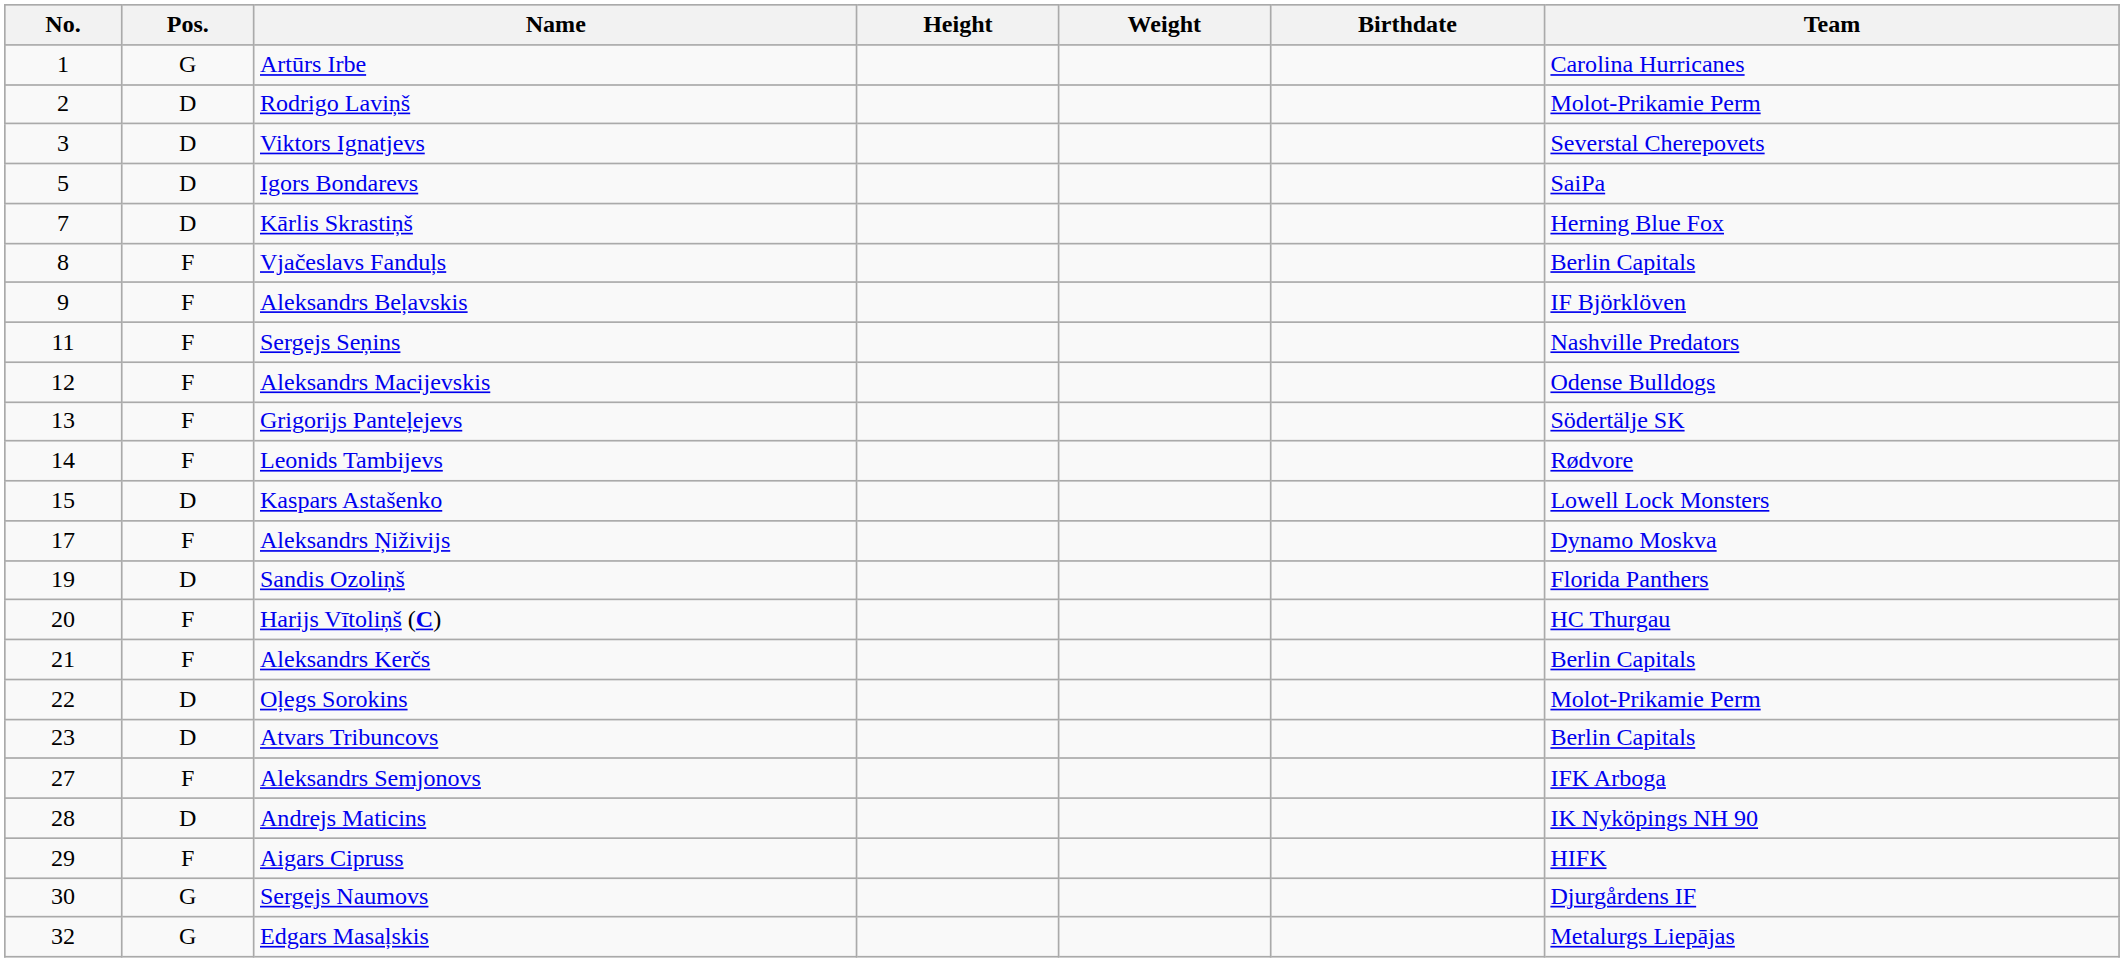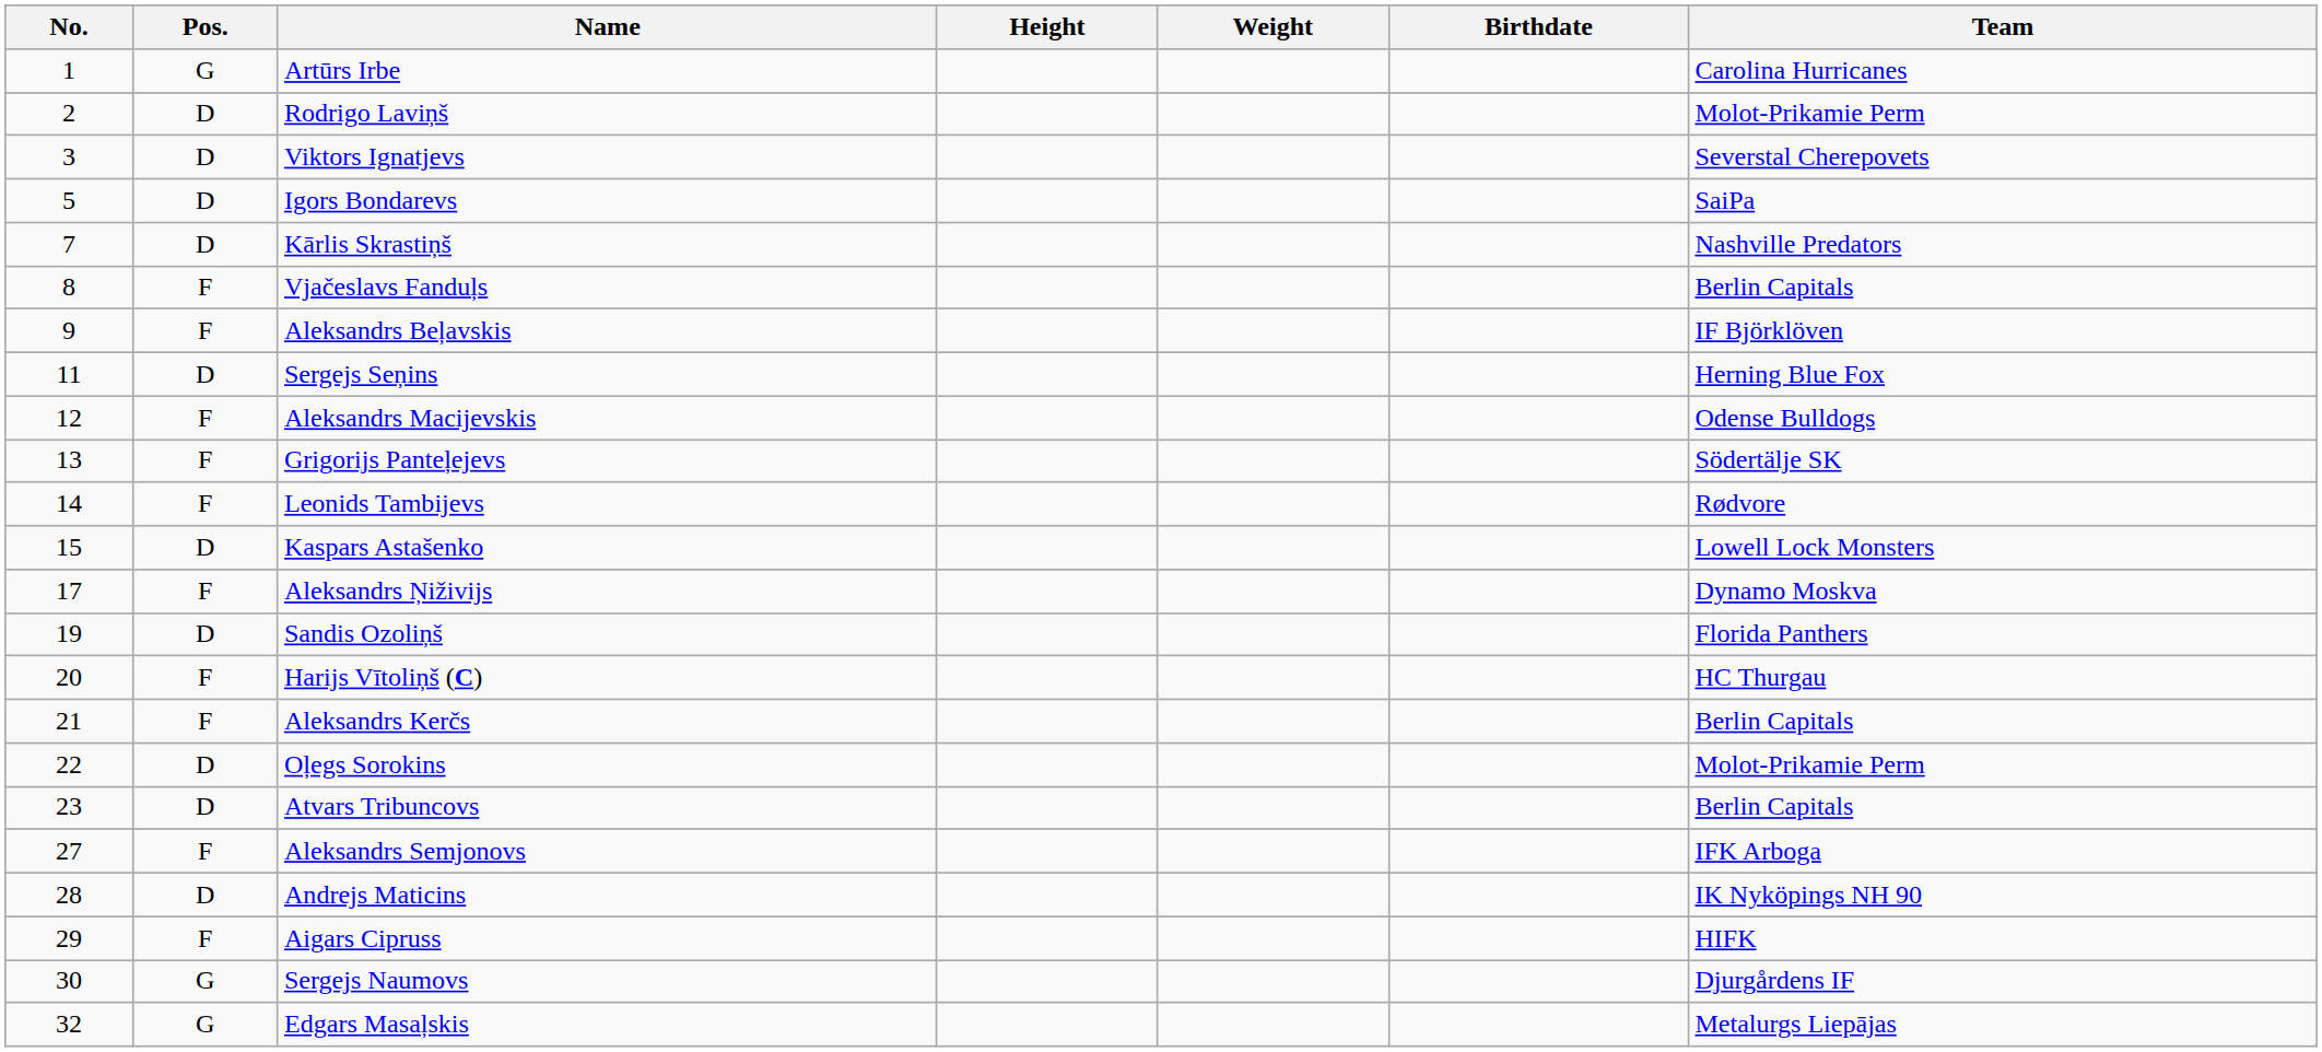 <table class="wikitable sortable" width="80%" style="font-size: 90%; text-align: center;">
 <tr>
 <th>No.</th>
 <th>Pos.</th>
 <th>Name</th>
 <th>Height</th>
 <th>Weight</th>
 <th>Birthdate</th>
 <th>Team</th>
 </tr>
 <tr>
 <td>1</td>
 <td>G</td>
 <td style="text-align:left;"><a href='#'>Artūrs Irbe</a></td>
 <td></td>
 <td></td>
 <td style="text-align:right;"></td>
 <td style="text-align:left;"> <a href='#'>Carolina Hurricanes</a></td>
 </tr>
 <tr>
 <td>2</td>
 <td>D</td>
 <td style="text-align:left;"><a href='#'>Rodrigo Laviņš</a></td>
 <td></td>
 <td></td>
 <td style="text-align:right;"></td>
 <td style="text-align:left;"> <a href='#'>Molot-Prikamie Perm</a></td>
 </tr>
 <tr>
 <td>3</td>
 <td>D</td>
 <td style="text-align:left;"><a href='#'>Viktors Ignatjevs</a></td>
 <td></td>
 <td></td>
 <td style="text-align:right;"></td>
 <td style="text-align:left;"> <a href='#'>Severstal Cherepovets</a></td>
 </tr>
 <tr>
 <td>5</td>
 <td>D</td>
 <td style="text-align:left;"><a href='#'>Igors Bondarevs</a></td>
 <td></td>
 <td></td>
 <td style="text-align:right;"></td>
 <td style="text-align:left;"> <a href='#'>SaiPa</a></td>
 </tr>
 <tr>
 <td>7</td>
 <td>D</td>
 <td style="text-align:left;"><a href='#'>Kārlis Skrastiņš</a></td>
 <td></td>
 <td></td>
 <td style="text-align:right;"></td>
-<td style="text-align:left;"> <a href='#'>Herning Blue Fox</a></td>
+<td style="text-align:left;"> <a href='#'>Nashville Predators</a></td>
 </tr>
 <tr>
 <td>8</td>
 <td>F</td>
 <td style="text-align:left;"><a href='#'>Vjačeslavs Fanduļs</a></td>
 <td></td>
 <td></td>
 <td style="text-align:right;"></td>
 <td style="text-align:left;"> <a href='#'>Berlin Capitals</a></td>
 </tr>
 <tr>
 <td>9</td>
 <td>F</td>
 <td style="text-align:left;"><a href='#'>Aleksandrs Beļavskis</a></td>
 <td></td>
 <td></td>
 <td style="text-align:right;"></td>
 <td style="text-align:left;"> <a href='#'>IF Björklöven</a></td>
 </tr>
 <tr>
 <td>11</td>
-<td>F</td>
+<td>D</td>
 <td style="text-align:left;"><a href='#'>Sergejs Seņins</a></td>
 <td></td>
 <td></td>
 <td style="text-align:right;"></td>
-<td style="text-align:left;"> <a href='#'>Nashville Predators</a></td>
+<td style="text-align:left;"> <a href='#'>Herning Blue Fox</a></td>
 </tr>
 <tr>
 <td>12</td>
 <td>F</td>
 <td style="text-align:left;"><a href='#'>Aleksandrs Macijevskis</a></td>
 <td></td>
 <td></td>
 <td style="text-align:right;"></td>
 <td style="text-align:left;"> <a href='#'>Odense Bulldogs</a></td>
 </tr>
 <tr>
 <td>13</td>
 <td>F</td>
 <td style="text-align:left;"><a href='#'>Grigorijs Panteļejevs</a></td>
 <td></td>
 <td></td>
 <td style="text-align:right;"></td>
 <td style="text-align:left;"> <a href='#'>Södertälje SK</a></td>
 </tr>
 <tr>
 <td>14</td>
 <td>F</td>
 <td style="text-align:left;"><a href='#'>Leonids Tambijevs</a></td>
 <td></td>
 <td></td>
 <td style="text-align:right;"></td>
 <td style="text-align:left;"> <a href='#'>Rødvore</a></td>
 </tr>
 <tr>
 <td>15</td>
 <td>D</td>
 <td style="text-align:left;"><a href='#'>Kaspars Astašenko</a></td>
 <td></td>
 <td></td>
 <td style="text-align:right;"></td>
 <td style="text-align:left;"> <a href='#'>Lowell Lock Monsters</a></td>
 </tr>
 <tr>
 <td>17</td>
 <td>F</td>
 <td style="text-align:left;"><a href='#'>Aleksandrs Ņiživijs</a></td>
 <td></td>
 <td></td>
 <td style="text-align:right;"></td>
 <td style="text-align:left;"> <a href='#'>Dynamo Moskva</a></td>
 </tr>
 <tr>
 <td>19</td>
 <td>D</td>
 <td style="text-align:left;"><a href='#'>Sandis Ozoliņš</a></td>
 <td></td>
 <td></td>
 <td style="text-align:right;"></td>
 <td style="text-align:left;"> <a href='#'>Florida Panthers</a></td>
 </tr>
 <tr>
 <td>20</td>
 <td>F</td>
 <td style="text-align:left;"><a href='#'>Harijs Vītoliņš</a> (<strong><a href='#'>C</a></strong>)</td>
 <td></td>
 <td></td>
 <td style="text-align:right;"></td>
 <td style="text-align:left;"> <a href='#'>HC Thurgau</a></td>
 </tr>
 <tr>
 <td>21</td>
 <td>F</td>
 <td style="text-align:left;"><a href='#'>Aleksandrs Kerčs</a></td>
 <td></td>
 <td></td>
 <td style="text-align:right;"></td>
 <td style="text-align:left;"> <a href='#'>Berlin Capitals</a></td>
 </tr>
 <tr>
 <td>22</td>
 <td>D</td>
 <td style="text-align:left;"><a href='#'>Oļegs Sorokins</a></td>
 <td></td>
 <td></td>
 <td style="text-align:right;"></td>
 <td style="text-align:left;"> <a href='#'>Molot-Prikamie Perm</a></td>
 </tr>
 <tr>
 <td>23</td>
 <td>D</td>
 <td style="text-align:left;"><a href='#'>Atvars Tribuncovs</a></td>
 <td></td>
 <td></td>
 <td style="text-align:right;"></td>
 <td style="text-align:left;"> <a href='#'>Berlin Capitals</a></td>
 </tr>
 <tr>
 <td>27</td>
 <td>F</td>
 <td style="text-align:left;"><a href='#'>Aleksandrs Semjonovs</a></td>
 <td></td>
 <td></td>
 <td style="text-align:right;"></td>
 <td style="text-align:left;"> <a href='#'>IFK Arboga</a></td>
 </tr>
 <tr>
 <td>28</td>
 <td>D</td>
 <td style="text-align:left;"><a href='#'>Andrejs Maticins</a></td>
 <td></td>
 <td></td>
 <td style="text-align:right;"></td>
 <td style="text-align:left;"> <a href='#'>IK Nyköpings NH 90</a></td>
 </tr>
 <tr>
 <td>29</td>
 <td>F</td>
 <td style="text-align:left;"><a href='#'>Aigars Cipruss</a></td>
 <td></td>
 <td></td>
 <td style="text-align:right;"></td>
 <td style="text-align:left;"> <a href='#'>HIFK</a></td>
 </tr>
 <tr>
 <td>30</td>
 <td>G</td>
 <td style="text-align:left;"><a href='#'>Sergejs Naumovs</a></td>
 <td></td>
 <td></td>
 <td style="text-align:right;"></td>
 <td style="text-align:left;"> <a href='#'>Djurgårdens IF</a></td>
 </tr>
 <tr>
 <td>32</td>
 <td>G</td>
 <td style="text-align:left;"><a href='#'>Edgars Masaļskis</a></td>
 <td></td>
 <td></td>
 <td style="text-align:right;"></td>
 <td style="text-align:left;"> <a href='#'>Metalurgs Liepājas</a></td>
 </tr>
 </table>
